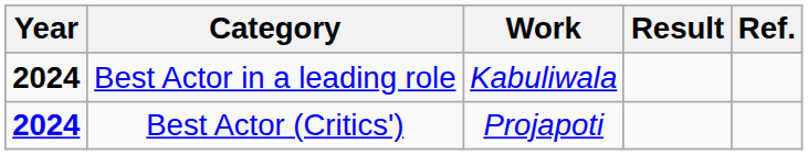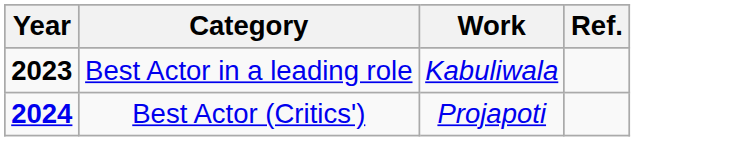 <table class= "wikitable" style="text-align:center;">
 <tr>
 <th>Year</th>
 <th>Category</th>
 <th>Work</th>
-<th>Result</th>
 <th>Ref.</th>
 </tr>
 <tr>
-<td><strong>2024</strong></td>
+<td><strong>2023</strong></td>
 <td><a href='#'>Best Actor in a leading role</a></td>
 <td><em><a href='#'>Kabuliwala</a></em></td>
-<td></td>
 <td></td>
 </tr>
 <tr>
 <td><strong><a href='#'>2024</a></strong></td>
 <td><a href='#'>Best Actor (Critics')</a></td>
 <td><em><a href='#'>Projapoti</a></em></td>
 <td></td>
-<td></td>
 </tr>
 </table>
